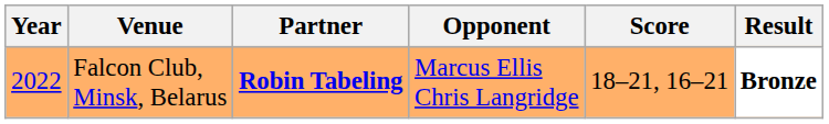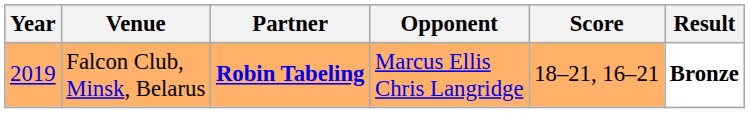 <table class="sortable wikitable" style="font-size: 90%;">
 <tr>
 <th>Year</th>
 <th>Venue</th>
 <th>Partner</th>
 <th>Opponent</th>
 <th>Score</th>
 <th>Result</th>
 </tr>
 <tr style="background:#FFB069">
-<td align="center"><a href='#'>2022</a></td>
+<td align="center"><a href='#'>2019</a></td>
 <td align="left">Falcon Club,<br><a href='#'>Minsk</a>, Belarus</td>
 <td align="left"><strong> <a href='#'>Robin Tabeling</a></strong></td>
 <td align="left"> <a href='#'>Marcus Ellis</a><br> <a href='#'>Chris Langridge</a></td>
 <td align="left">18–21, 16–21</td>
 <td style="text-align:left; background:white"> <strong>Bronze</strong></td>
 </tr>
 </table>
